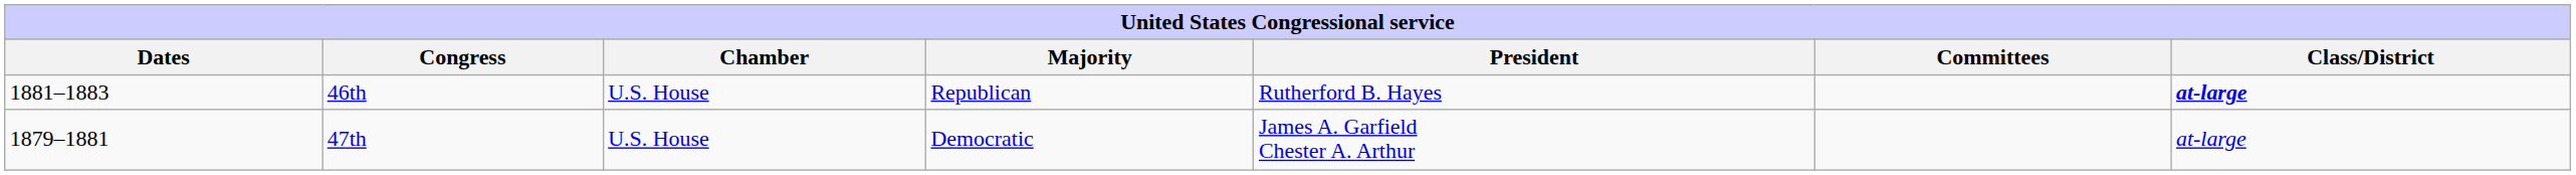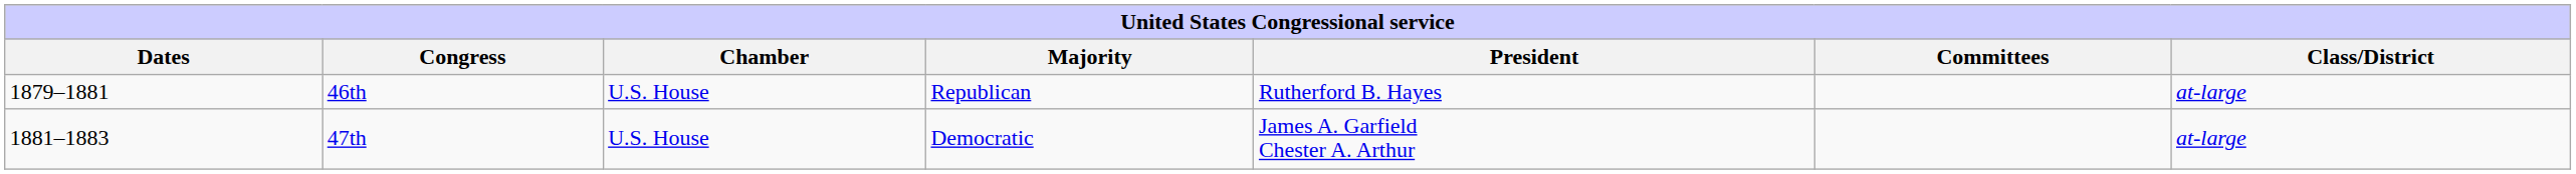 <table class=wikitable style="width: 94%" style="text-align: center;" align="center">
 <tr bgcolor=#cccccc>
 <th colspan=7 style="background: #ccccff;">United States Congressional service</th>
 </tr>
 <tr>
 <th><strong>Dates</strong></th>
 <th><strong>Congress</strong></th>
 <th><strong>Chamber</strong></th>
 <th><strong>Majority</strong></th>
 <th><strong>President</strong></th>
 <th><strong>Committees</strong></th>
 <th><strong>Class/District</strong></th>
 </tr>
 <tr>
-<td>1881–1883</td>
+<td>1879–1881</td>
 <td><a href='#'>46th</a></td>
 <td><a href='#'>U.S. House</a></td>
 <td><a href='#'>Republican</a></td>
 <td><a href='#'>Rutherford B. Hayes</a></td>
 <td></td>
-<td><strong><a href='#'><em>at-large</em></a></strong></td>
+<td><a href='#'><em>at-large</em></a></td>
 </tr>
 <tr>
-<td>1879–1881</td>
+<td>1881–1883</td>
 <td><a href='#'>47th</a></td>
 <td><a href='#'>U.S. House</a></td>
 <td><a href='#'>Democratic</a></td>
 <td><a href='#'>James A. Garfield</a><br><a href='#'>Chester A. Arthur</a></td>
 <td></td>
 <td><a href='#'><em>at-large</em></a></td>
 </tr>
 </table>
